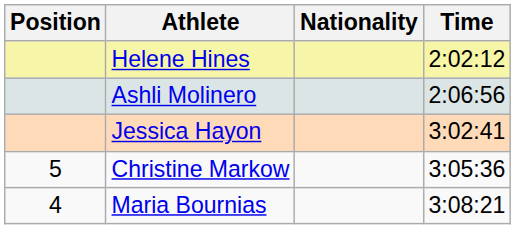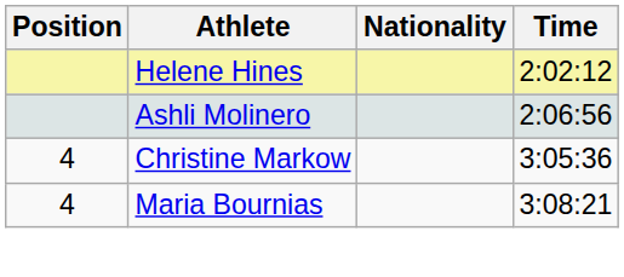 <table class="wikitable sortable">
 <tr>
 <th>Position</th>
 <th>Athlete</th>
 <th>Nationality</th>
 <th>Time</th>
 </tr>
 <tr bgcolor="#F7F6A8">
 <td align=center></td>
 <td><a href='#'>Helene Hines</a></td>
 <td></td>
 <td>2:02:12</td>
 </tr>
 <tr bgcolor="#DCE5E5">
 <td align=center></td>
 <td><a href='#'>Ashli Molinero</a></td>
 <td></td>
 <td>2:06:56</td>
 </tr>
-<tr bgcolor="#FFDAB9">
-<td align=center></td>
-<td><a href='#'>Jessica Hayon</a></td>
-<td></td>
-<td>3:02:41</td>
-</tr>
 <tr>
-<td align=center>5</td>
+<td align=center>4</td>
 <td><a href='#'>Christine Markow</a></td>
 <td></td>
 <td>3:05:36</td>
 </tr>
 <tr>
 <td align=center>4</td>
 <td><a href='#'>Maria Bournias</a></td>
 <td></td>
 <td>3:08:21</td>
 </tr>
 </table>
